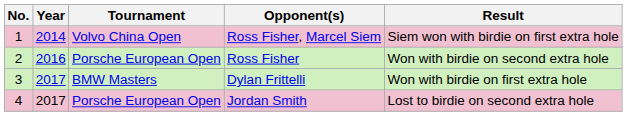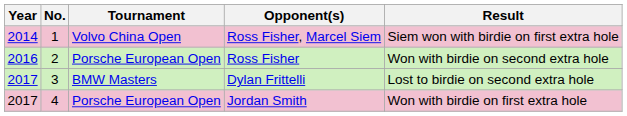 <table class="wikitable" style="font-size:95%;">
 <tr>
+<th>Year</th>
 <th>No.</th>
-<th>Year</th>
 <th>Tournament</th>
 <th>Opponent(s)</th>
 <th>Result</th>
 </tr>
 <tr style="background:#F2C1D1;">
+<td><a href='#'>2014</a></td>
 <td align=center>1</td>
-<td><a href='#'>2014</a></td>
 <td><a href='#'>Volvo China Open</a></td>
 <td> <a href='#'>Ross Fisher</a>,  <a href='#'>Marcel Siem</a></td>
 <td>Siem won with birdie on first extra hole</td>
 </tr>
 <tr style="background:#D0F0C0;">
+<td><a href='#'>2016</a></td>
 <td align=center>2</td>
-<td><a href='#'>2016</a></td>
 <td><a href='#'>Porsche European Open</a></td>
 <td> <a href='#'>Ross Fisher</a></td>
 <td>Won with birdie on second extra hole</td>
 </tr>
 <tr style="background:#D0F0C0;">
+<td><a href='#'>2017</a></td>
 <td align=center>3</td>
-<td><a href='#'>2017</a></td>
 <td><a href='#'>BMW Masters</a></td>
 <td> <a href='#'>Dylan Frittelli</a></td>
+<td>Lost to birdie on second extra hole</td>
+</tr>
+<tr style="background:#F2C1D1;">
+<td>2017</td>
+<td align=center>4</td>
+<td><a href='#'>Porsche European Open</a></td>
+<td> <a href='#'>Jordan Smith</a></td>
 <td>Won with birdie on first extra hole</td>
 </tr>
-<tr style="background:#F2C1D1;">
-<td align=center>4</td>
-<td>2017</td>
-<td><a href='#'>Porsche European Open</a></td>
-<td> <a href='#'>Jordan Smith</a></td>
-<td>Lost to birdie on second extra hole</td>
-</tr>
 </table>
